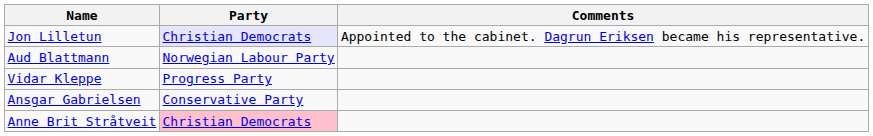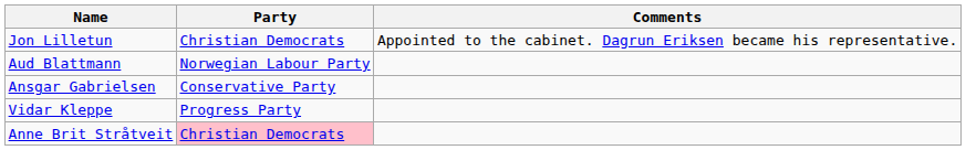 <table class="wikitable">
 <tr>
 <th>Name</th>
 <th>Party</th>
 <th>Comments</th>
 </tr>
 <tr>
 <td><a href='#'>Jon Lilletun</a></td>
-<td style="background: lavender;"><a href='#'>Christian Democrats</a></td>
+<td><a href='#'>Christian Democrats</a></td>
 <td>Appointed to the cabinet. <a href='#'>Dagrun Eriksen</a> became his representative.</td>
 </tr>
 <tr>
 <td><a href='#'>Aud Blattmann</a></td>
 <td><a href='#'>Norwegian Labour Party</a></td>
 <td></td>
 </tr>
 <tr>
-<td><a href='#'>Vidar Kleppe</a></td>
-<td><a href='#'>Progress Party</a></td>
+<td><a href='#'>Ansgar Gabrielsen</a></td>
+<td><a href='#'>Conservative Party</a></td>
 <td></td>
 </tr>
 <tr>
-<td><a href='#'>Ansgar Gabrielsen</a></td>
-<td><a href='#'>Conservative Party</a></td>
+<td><a href='#'>Vidar Kleppe</a></td>
+<td><a href='#'>Progress Party</a></td>
 <td></td>
 </tr>
 <tr>
 <td><a href='#'>Anne Brit Stråtveit</a></td>
 <td style="background: pink;"><a href='#'>Christian Democrats</a></td>
 <td></td>
 </tr>
 </table>
